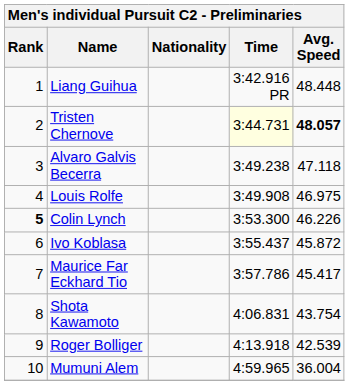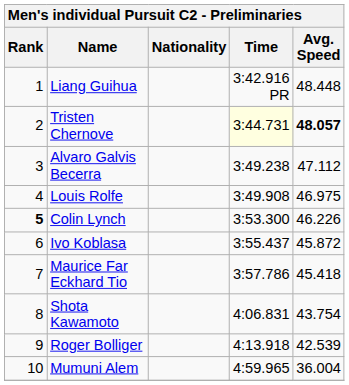 <table class="wikitable sortable" style="text-align:left" width="60%">
 <tr>
 <th colspan="7" style="text-align:left"><strong> Men's individual Pursuit C2</strong> - <strong>Preliminaries</strong></th>
 </tr>
 <tr>
 <th width=20>Rank</th>
 <th width=180>Name</th>
 <th>Nationality</th>
 <th>Time</th>
 <th>Avg. Speed</th>
 </tr>
 <tr>
 <td align=right>1</td>
 <td><a href='#'>Liang Guihua</a></td>
 <td></td>
 <td align=right>3:42.916 PR</td>
 <td align=right>48.448</td>
 </tr>
 <tr>
 <td align=right>2</td>
 <td><a href='#'>Tristen Chernove</a></td>
 <td></td>
 <td align=right style="background: lightyellow;">3:44.731</td>
 <td align=right><strong>48.057</strong></td>
 </tr>
 <tr>
 <td align=right>3</td>
 <td><a href='#'>Alvaro Galvis Becerra</a></td>
 <td></td>
 <td align=right>3:49.238</td>
-<td align=right>47.118</td>
+<td align=right>47.112</td>
 </tr>
 <tr>
 <td align=right>4</td>
 <td><a href='#'>Louis Rolfe</a></td>
 <td></td>
 <td align=right>3:49.908</td>
 <td align=right>46.975</td>
 </tr>
 <tr>
 <td align=right><strong>5</strong></td>
 <td><a href='#'>Colin Lynch</a></td>
 <td></td>
 <td align=right>3:53.300</td>
 <td align=right>46.226</td>
 </tr>
 <tr>
 <td align=right>6</td>
 <td><a href='#'>Ivo Koblasa</a></td>
 <td></td>
 <td align=right>3:55.437</td>
 <td align=right>45.872</td>
 </tr>
 <tr>
 <td align=right>7</td>
 <td><a href='#'>Maurice Far Eckhard Tio</a></td>
 <td></td>
 <td align=right>3:57.786</td>
-<td align=right>45.417</td>
+<td align=right>45.418</td>
 </tr>
 <tr>
 <td align=right>8</td>
 <td><a href='#'>Shota Kawamoto</a></td>
 <td></td>
 <td align=right>4:06.831</td>
 <td align=right>43.754</td>
 </tr>
 <tr>
 <td align=right>9</td>
 <td><a href='#'>Roger Bolliger</a></td>
 <td></td>
 <td align=right>4:13.918</td>
 <td align=right>42.539</td>
 </tr>
 <tr>
 <td align=right>10</td>
 <td><a href='#'>Mumuni Alem</a></td>
 <td></td>
 <td align=right>4:59.965</td>
 <td align=right>36.004</td>
 </tr>
 <tr>
 </tr>
 </table>
